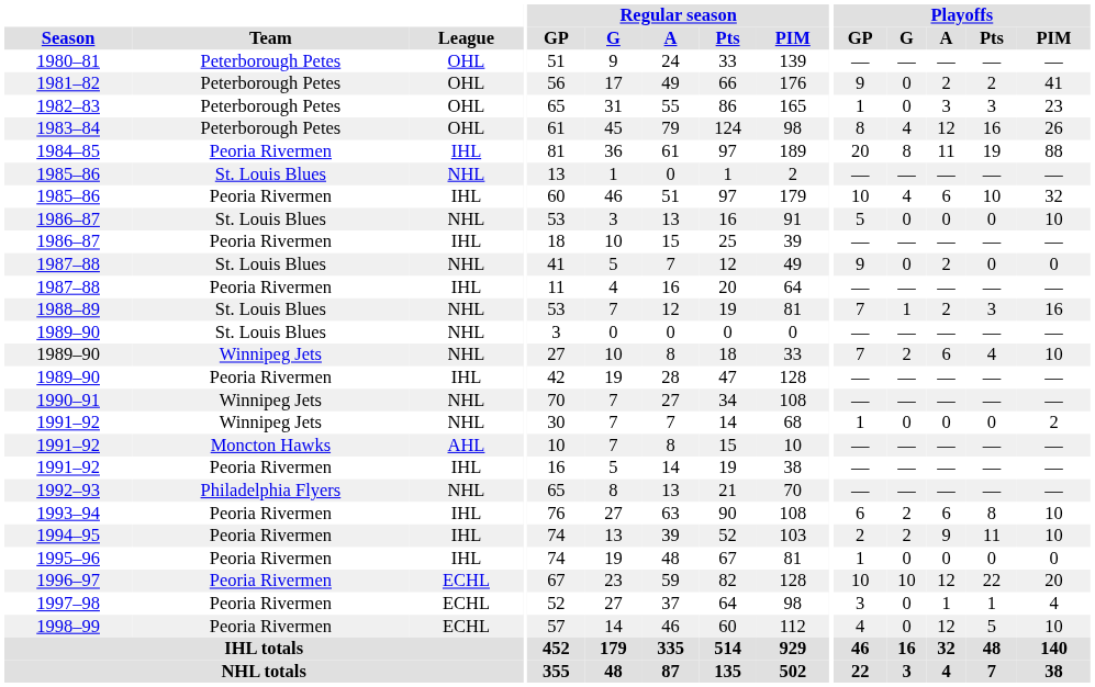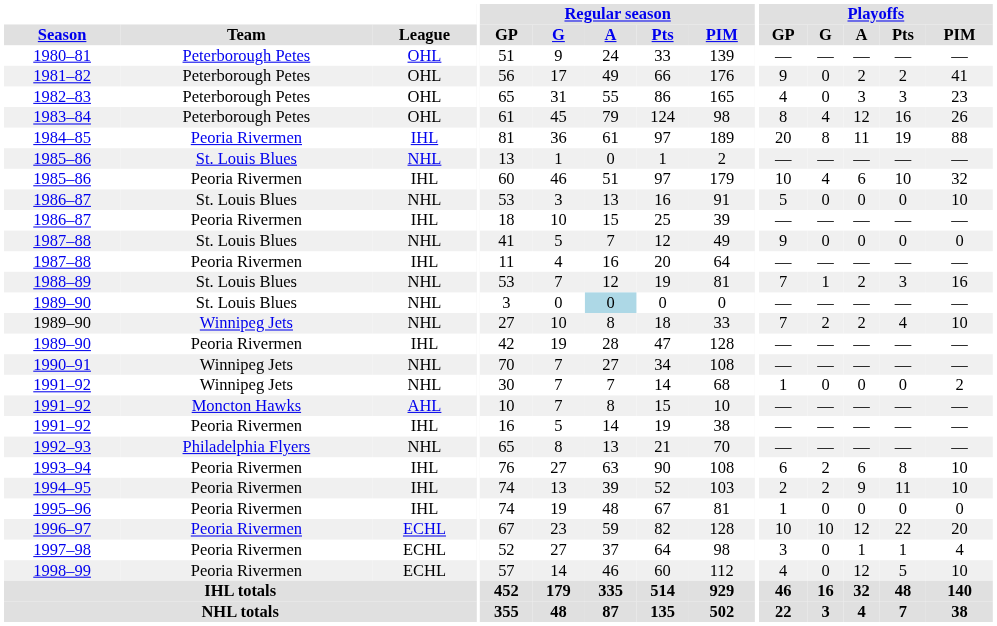 <table border="0" cellpadding="1" cellspacing="0" style="text-align:center; width:60em">
 <tr bgcolor="#e0e0e0">
 <th colspan="3" bgcolor="#ffffff"></th>
 <th rowspan="100" bgcolor="#ffffff"></th>
 <th colspan="5"><a href='#'>Regular season</a></th>
 <th rowspan="100" bgcolor="#ffffff"></th>
 <th colspan="5"><a href='#'>Playoffs</a></th>
 </tr>
 <tr bgcolor="#e0e0e0">
 <th><a href='#'>Season</a></th>
 <th>Team</th>
 <th>League</th>
 <th>GP</th>
 <th><a href='#'>G</a></th>
 <th><a href='#'>A</a></th>
 <th><a href='#'>Pts</a></th>
 <th><a href='#'>PIM</a></th>
 <th>GP</th>
 <th>G</th>
 <th>A</th>
 <th>Pts</th>
 <th>PIM</th>
 </tr>
 <tr>
 <td><a href='#'>1980–81</a></td>
 <td><a href='#'>Peterborough Petes</a></td>
 <td><a href='#'>OHL</a></td>
 <td>51</td>
 <td>9</td>
 <td>24</td>
 <td>33</td>
 <td>139</td>
 <td>—</td>
 <td>—</td>
 <td>—</td>
 <td>—</td>
 <td>—</td>
 </tr>
 <tr bgcolor="#f0f0f0">
 <td><a href='#'>1981–82</a></td>
 <td>Peterborough Petes</td>
 <td>OHL</td>
 <td>56</td>
 <td>17</td>
 <td>49</td>
 <td>66</td>
 <td>176</td>
 <td>9</td>
 <td>0</td>
 <td>2</td>
 <td>2</td>
 <td>41</td>
 </tr>
 <tr>
 <td><a href='#'>1982–83</a></td>
 <td>Peterborough Petes</td>
 <td>OHL</td>
 <td>65</td>
 <td>31</td>
 <td>55</td>
 <td>86</td>
 <td>165</td>
-<td>1</td>
+<td>4</td>
 <td>0</td>
 <td>3</td>
 <td>3</td>
 <td>23</td>
 </tr>
 <tr bgcolor="#f0f0f0">
 <td><a href='#'>1983–84</a></td>
 <td>Peterborough Petes</td>
 <td>OHL</td>
 <td>61</td>
 <td>45</td>
 <td>79</td>
 <td>124</td>
 <td>98</td>
 <td>8</td>
 <td>4</td>
 <td>12</td>
 <td>16</td>
 <td>26</td>
 </tr>
 <tr>
 <td><a href='#'>1984–85</a></td>
 <td><a href='#'>Peoria Rivermen</a></td>
 <td><a href='#'>IHL</a></td>
 <td>81</td>
 <td>36</td>
 <td>61</td>
 <td>97</td>
 <td>189</td>
 <td>20</td>
 <td>8</td>
 <td>11</td>
 <td>19</td>
 <td>88</td>
 </tr>
 <tr bgcolor="#f0f0f0">
 <td><a href='#'>1985–86</a></td>
 <td><a href='#'>St. Louis Blues</a></td>
 <td><a href='#'>NHL</a></td>
 <td>13</td>
 <td>1</td>
 <td>0</td>
 <td>1</td>
 <td>2</td>
 <td>—</td>
 <td>—</td>
 <td>—</td>
 <td>—</td>
 <td>—</td>
 </tr>
 <tr>
 <td><a href='#'>1985–86</a></td>
 <td>Peoria Rivermen</td>
 <td>IHL</td>
 <td>60</td>
 <td>46</td>
 <td>51</td>
 <td>97</td>
 <td>179</td>
 <td>10</td>
 <td>4</td>
 <td>6</td>
 <td>10</td>
 <td>32</td>
 </tr>
 <tr bgcolor="#f0f0f0">
 <td><a href='#'>1986–87</a></td>
 <td>St. Louis Blues</td>
 <td>NHL</td>
 <td>53</td>
 <td>3</td>
 <td>13</td>
 <td>16</td>
 <td>91</td>
 <td>5</td>
 <td>0</td>
 <td>0</td>
 <td>0</td>
 <td>10</td>
 </tr>
 <tr>
 <td><a href='#'>1986–87</a></td>
 <td>Peoria Rivermen</td>
 <td>IHL</td>
 <td>18</td>
 <td>10</td>
 <td>15</td>
 <td>25</td>
 <td>39</td>
 <td>—</td>
 <td>—</td>
 <td>—</td>
 <td>—</td>
 <td>—</td>
 </tr>
 <tr bgcolor="#f0f0f0">
 <td><a href='#'>1987–88</a></td>
 <td>St. Louis Blues</td>
 <td>NHL</td>
 <td>41</td>
 <td>5</td>
 <td>7</td>
 <td>12</td>
 <td>49</td>
 <td>9</td>
 <td>0</td>
-<td>2</td>
+<td>0</td>
 <td>0</td>
 <td>0</td>
 </tr>
 <tr>
 <td><a href='#'>1987–88</a></td>
 <td>Peoria Rivermen</td>
 <td>IHL</td>
 <td>11</td>
 <td>4</td>
 <td>16</td>
 <td>20</td>
 <td>64</td>
 <td>—</td>
 <td>—</td>
 <td>—</td>
 <td>—</td>
 <td>—</td>
 </tr>
 <tr bgcolor="#f0f0f0">
 <td><a href='#'>1988–89</a></td>
 <td>St. Louis Blues</td>
 <td>NHL</td>
 <td>53</td>
 <td>7</td>
 <td>12</td>
 <td>19</td>
 <td>81</td>
 <td>7</td>
 <td>1</td>
 <td>2</td>
 <td>3</td>
 <td>16</td>
 </tr>
 <tr>
 <td><a href='#'>1989–90</a></td>
 <td>St. Louis Blues</td>
 <td>NHL</td>
 <td>3</td>
 <td>0</td>
-<td>0</td>
+<td style="background: lightblue;">0</td>
 <td>0</td>
 <td>0</td>
 <td>—</td>
 <td>—</td>
 <td>—</td>
 <td>—</td>
 <td>—</td>
 </tr>
 <tr bgcolor="#f0f0f0">
 <td>1989–90</td>
 <td><a href='#'>Winnipeg Jets</a></td>
 <td>NHL</td>
 <td>27</td>
 <td>10</td>
 <td>8</td>
 <td>18</td>
 <td>33</td>
 <td>7</td>
 <td>2</td>
-<td>6</td>
+<td>2</td>
 <td>4</td>
 <td>10</td>
 </tr>
 <tr>
 <td><a href='#'>1989–90</a></td>
 <td>Peoria Rivermen</td>
 <td>IHL</td>
 <td>42</td>
 <td>19</td>
 <td>28</td>
 <td>47</td>
 <td>128</td>
 <td>—</td>
 <td>—</td>
 <td>—</td>
 <td>—</td>
 <td>—</td>
 </tr>
 <tr bgcolor="#f0f0f0">
 <td><a href='#'>1990–91</a></td>
 <td>Winnipeg Jets</td>
 <td>NHL</td>
 <td>70</td>
 <td>7</td>
 <td>27</td>
 <td>34</td>
 <td>108</td>
 <td>—</td>
 <td>—</td>
 <td>—</td>
 <td>—</td>
 <td>—</td>
 </tr>
 <tr>
 <td><a href='#'>1991–92</a></td>
 <td>Winnipeg Jets</td>
 <td>NHL</td>
 <td>30</td>
 <td>7</td>
 <td>7</td>
 <td>14</td>
 <td>68</td>
 <td>1</td>
 <td>0</td>
 <td>0</td>
 <td>0</td>
 <td>2</td>
 </tr>
 <tr bgcolor="#f0f0f0">
 <td><a href='#'>1991–92</a></td>
 <td><a href='#'>Moncton Hawks</a></td>
 <td><a href='#'>AHL</a></td>
 <td>10</td>
 <td>7</td>
 <td>8</td>
 <td>15</td>
 <td>10</td>
 <td>—</td>
 <td>—</td>
 <td>—</td>
 <td>—</td>
 <td>—</td>
 </tr>
 <tr>
 <td><a href='#'>1991–92</a></td>
 <td>Peoria Rivermen</td>
 <td>IHL</td>
 <td>16</td>
 <td>5</td>
 <td>14</td>
 <td>19</td>
 <td>38</td>
 <td>—</td>
 <td>—</td>
 <td>—</td>
 <td>—</td>
 <td>—</td>
 </tr>
 <tr bgcolor="#f0f0f0">
 <td><a href='#'>1992–93</a></td>
 <td><a href='#'>Philadelphia Flyers</a></td>
 <td>NHL</td>
 <td>65</td>
 <td>8</td>
 <td>13</td>
 <td>21</td>
 <td>70</td>
 <td>—</td>
 <td>—</td>
 <td>—</td>
 <td>—</td>
 <td>—</td>
 </tr>
 <tr>
 <td><a href='#'>1993–94</a></td>
 <td>Peoria Rivermen</td>
 <td>IHL</td>
 <td>76</td>
 <td>27</td>
 <td>63</td>
 <td>90</td>
 <td>108</td>
 <td>6</td>
 <td>2</td>
 <td>6</td>
 <td>8</td>
 <td>10</td>
 </tr>
 <tr bgcolor="#f0f0f0">
 <td><a href='#'>1994–95</a></td>
 <td>Peoria Rivermen</td>
 <td>IHL</td>
 <td>74</td>
 <td>13</td>
 <td>39</td>
 <td>52</td>
 <td>103</td>
 <td>2</td>
 <td>2</td>
 <td>9</td>
 <td>11</td>
 <td>10</td>
 </tr>
 <tr>
 <td><a href='#'>1995–96</a></td>
 <td>Peoria Rivermen</td>
 <td>IHL</td>
 <td>74</td>
 <td>19</td>
 <td>48</td>
 <td>67</td>
 <td>81</td>
 <td>1</td>
 <td>0</td>
 <td>0</td>
 <td>0</td>
 <td>0</td>
 </tr>
 <tr bgcolor="#f0f0f0">
 <td><a href='#'>1996–97</a></td>
 <td><a href='#'>Peoria Rivermen</a></td>
 <td><a href='#'>ECHL</a></td>
 <td>67</td>
 <td>23</td>
 <td>59</td>
 <td>82</td>
 <td>128</td>
 <td>10</td>
 <td>10</td>
 <td>12</td>
 <td>22</td>
 <td>20</td>
 </tr>
 <tr>
 <td><a href='#'>1997–98</a></td>
 <td>Peoria Rivermen</td>
 <td>ECHL</td>
 <td>52</td>
 <td>27</td>
 <td>37</td>
 <td>64</td>
 <td>98</td>
 <td>3</td>
 <td>0</td>
 <td>1</td>
 <td>1</td>
 <td>4</td>
 </tr>
 <tr bgcolor="#f0f0f0">
 <td><a href='#'>1998–99</a></td>
 <td>Peoria Rivermen</td>
 <td>ECHL</td>
 <td>57</td>
 <td>14</td>
 <td>46</td>
 <td>60</td>
 <td>112</td>
 <td>4</td>
 <td>0</td>
 <td>12</td>
 <td>5</td>
 <td>10</td>
 </tr>
 <tr bgcolor="#e0e0e0">
 <th colspan="3">IHL totals</th>
 <th>452</th>
 <th>179</th>
 <th>335</th>
 <th>514</th>
 <th>929</th>
 <th>46</th>
 <th>16</th>
 <th>32</th>
 <th>48</th>
 <th>140</th>
 </tr>
 <tr bgcolor="#e0e0e0">
 <th colspan="3">NHL totals</th>
 <th>355</th>
 <th>48</th>
 <th>87</th>
 <th>135</th>
 <th>502</th>
 <th>22</th>
 <th>3</th>
 <th>4</th>
 <th>7</th>
 <th>38</th>
 </tr>
 </table>
